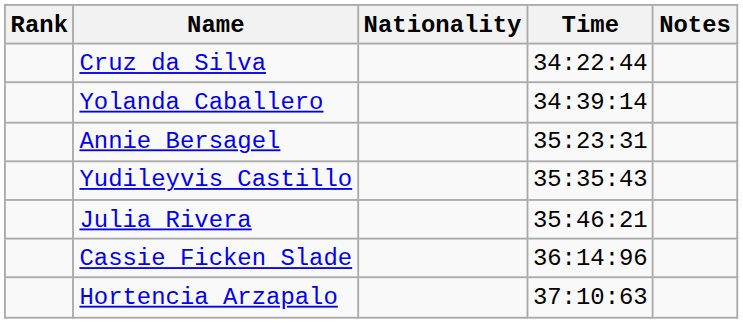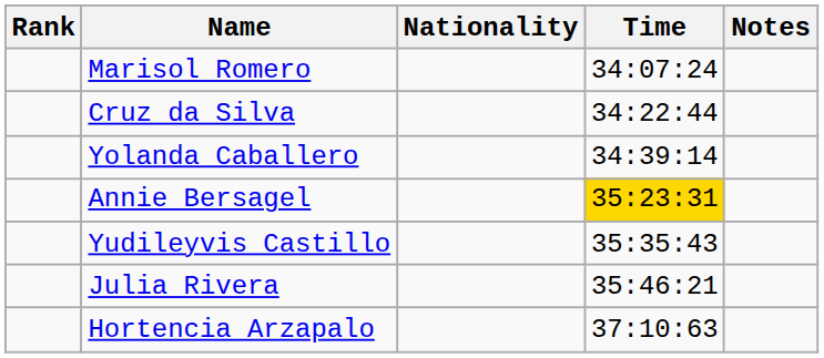 <table class="wikitable sortable" style="text-align:center">
 <tr>
 <th>Rank</th>
 <th>Name</th>
 <th>Nationality</th>
 <th>Time</th>
 <th>Notes</th>
+</tr>
+<tr>
+<td></td>
+<td align=left><a href='#'>Marisol Romero</a></td>
+<td align=left></td>
+<td>34:07:24</td>
+<td></td>
 </tr>
 <tr>
 <td></td>
 <td align=left><a href='#'>Cruz da Silva</a></td>
 <td align=left></td>
 <td>34:22:44</td>
 <td></td>
 </tr>
 <tr>
 <td></td>
 <td align=left><a href='#'>Yolanda Caballero</a></td>
 <td align=left></td>
 <td>34:39:14</td>
 <td></td>
 </tr>
 <tr>
 <td></td>
 <td align=left><a href='#'>Annie Bersagel</a></td>
 <td align=left></td>
-<td>35:23:31</td>
+<td style="background: gold;">35:23:31</td>
 <td></td>
 </tr>
 <tr>
 <td></td>
 <td align=left><a href='#'>Yudileyvis Castillo</a></td>
 <td align=left></td>
 <td>35:35:43</td>
 <td></td>
 </tr>
 <tr>
 <td></td>
 <td align=left><a href='#'>Julia Rivera</a></td>
 <td align=left></td>
 <td>35:46:21</td>
 <td></td>
 </tr>
 <tr>
 <td></td>
-<td align=left><a href='#'>Cassie Ficken Slade</a></td>
-<td align=left></td>
-<td>36:14:96</td>
-<td></td>
-</tr>
-<tr>
-<td></td>
 <td align=left><a href='#'>Hortencia Arzapalo</a></td>
 <td align=left></td>
 <td>37:10:63</td>
 <td></td>
 </tr>
 </table>
